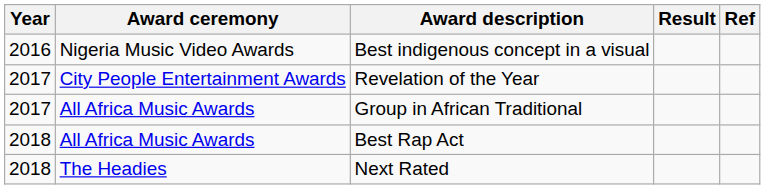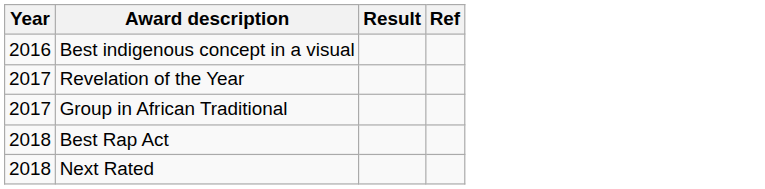 <table class="wikitable sortable">
 <tr>
 <th>Year</th>
-<th>Award ceremony</th>
 <th>Award description</th>
 <th>Result</th>
 <th>Ref</th>
 </tr>
 <tr>
 <td>2016</td>
-<td>Nigeria Music Video Awards</td>
 <td>Best indigenous concept in a visual</td>
 <td></td>
 <td></td>
 </tr>
 <tr>
 <td>2017</td>
-<td><a href='#'>City People Entertainment Awards</a></td>
 <td>Revelation of the Year</td>
 <td></td>
 <td></td>
 </tr>
 <tr>
 <td>2017</td>
-<td><a href='#'>All Africa Music Awards</a></td>
 <td>Group in African Traditional</td>
 <td></td>
 <td></td>
 </tr>
 <tr>
 <td>2018</td>
-<td><a href='#'>All Africa Music Awards</a></td>
 <td>Best Rap Act</td>
 <td></td>
 <td></td>
 </tr>
 <tr>
 <td>2018</td>
-<td><a href='#'>The Headies</a></td>
 <td>Next Rated</td>
 <td></td>
 <td></td>
 </tr>
 </table>
